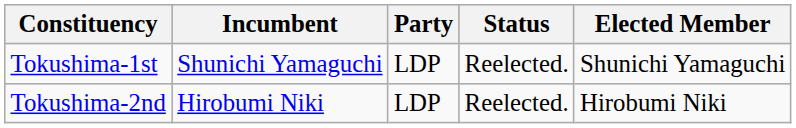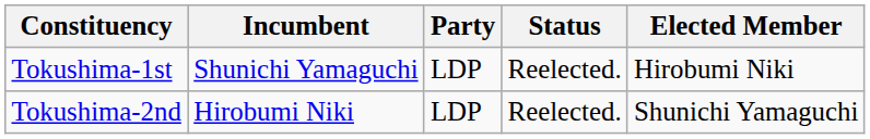 <table class="wikitable">
 <tr>
 <th>Constituency</th>
 <th>Incumbent</th>
 <th>Party</th>
 <th>Status</th>
 <th>Elected Member</th>
 </tr>
 <tr>
 <td><a href='#'>Tokushima-1st</a></td>
 <td><a href='#'>Shunichi Yamaguchi</a></td>
 <td>LDP</td>
 <td>Reelected.</td>
-<td>Shunichi Yamaguchi</td>
+<td>Hirobumi Niki</td>
 </tr>
 <tr>
 <td><a href='#'>Tokushima-2nd</a></td>
 <td><a href='#'>Hirobumi Niki</a></td>
 <td>LDP</td>
 <td>Reelected.</td>
-<td>Hirobumi Niki</td>
+<td>Shunichi Yamaguchi</td>
 </tr>
 </table>
